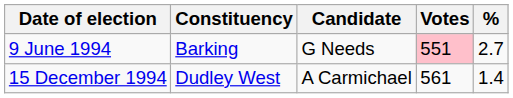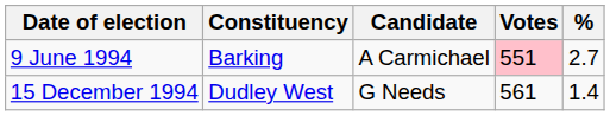 <table class="wikitable sortable">
 <tr>
 <th>Date of election</th>
 <th>Constituency</th>
 <th>Candidate</th>
 <th>Votes</th>
 <th>%</th>
 </tr>
 <tr>
 <td><a href='#'>9 June 1994</a></td>
 <td><a href='#'>Barking</a></td>
-<td>G Needs</td>
+<td>A Carmichael</td>
 <td style="background: pink;">551</td>
 <td>2.7</td>
 </tr>
 <tr>
 <td><a href='#'>15 December 1994</a></td>
 <td><a href='#'>Dudley West</a></td>
-<td>A Carmichael</td>
+<td>G Needs</td>
 <td>561</td>
 <td>1.4</td>
 </tr>
 </table>
